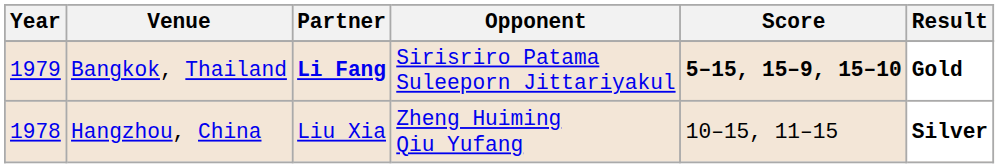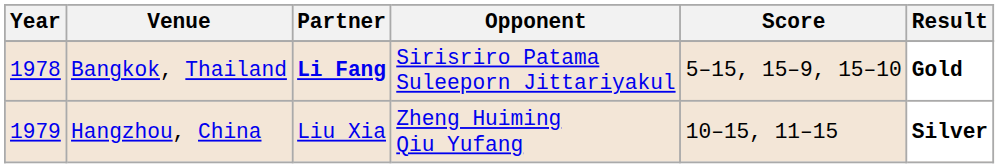 <table class="sortable wikitable" style="font-size: 90%;">
 <tr>
 <th>Year</th>
 <th>Venue</th>
 <th>Partner</th>
 <th>Opponent</th>
 <th>Score</th>
 <th>Result</th>
 </tr>
 <tr>
 </tr>
 <tr style="background:#F3E6D7">
-<td align="center"><a href='#'>1979</a></td>
+<td align="center"><a href='#'>1978</a></td>
 <td align="left"><a href='#'>Bangkok</a>, <a href='#'>Thailand</a></td>
 <td align="left"><strong> <a href='#'>Li Fang</a></strong></td>
 <td align="left"> <a href='#'>Sirisriro Patama</a> <br>  <a href='#'>Suleeporn Jittariyakul</a></td>
-<td align="left"><strong>5–15, 15–9, 15–10</strong></td>
+<td align="left">5–15, 15–9, 15–10</td>
 <td style="text-align:left; background:white"> <strong>Gold</strong></td>
 </tr>
 <tr style="background:#F3E6D7">
-<td align="center"><a href='#'>1978</a></td>
+<td align="center"><a href='#'>1979</a></td>
 <td align="left"><a href='#'>Hangzhou</a>, <a href='#'>China</a></td>
 <td align="left"> <a href='#'>Liu Xia</a></td>
 <td align="left"> <a href='#'>Zheng Huiming</a> <br>  <a href='#'>Qiu Yufang</a></td>
 <td align="left">10–15, 11–15</td>
 <td style="text-align:left; background:white"> <strong>Silver</strong></td>
 </tr>
 </table>
